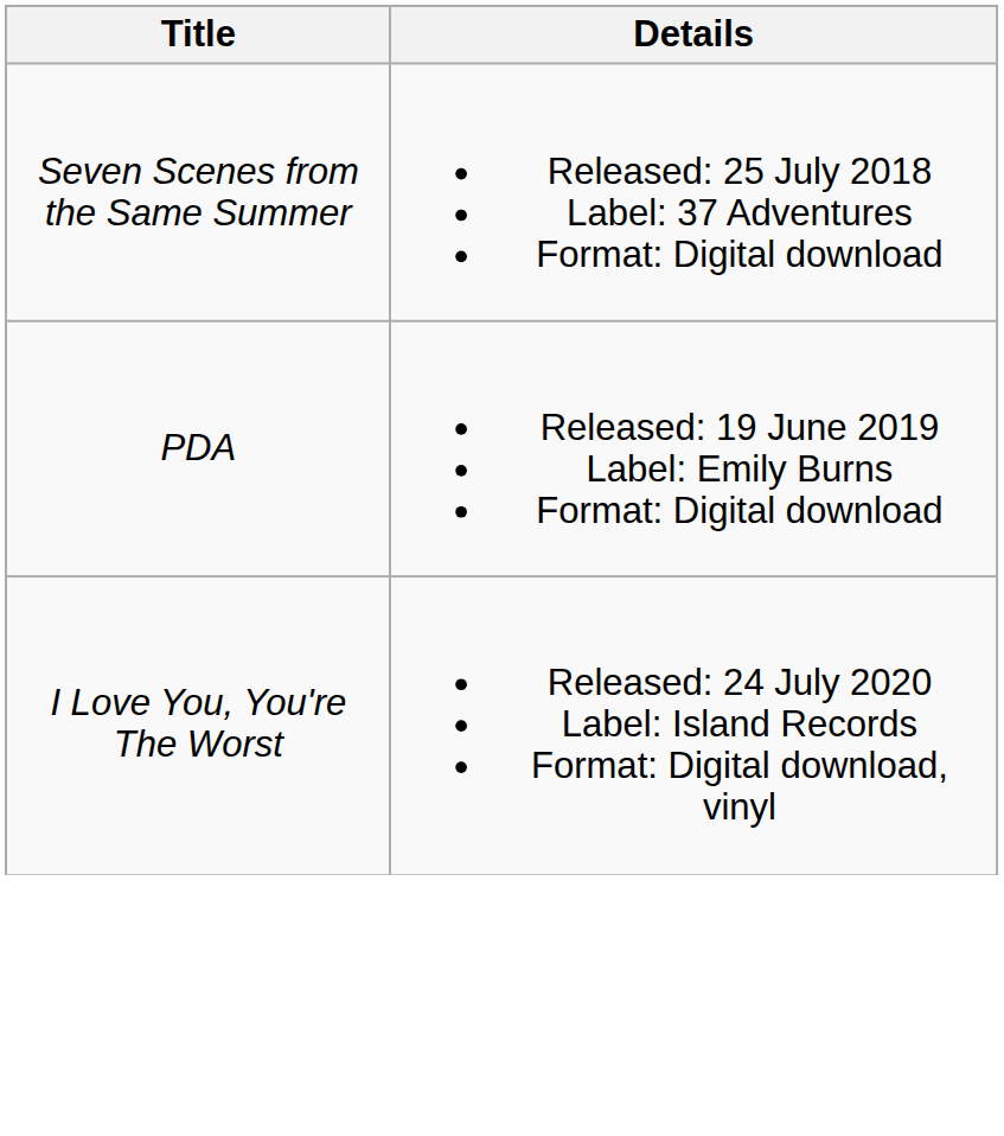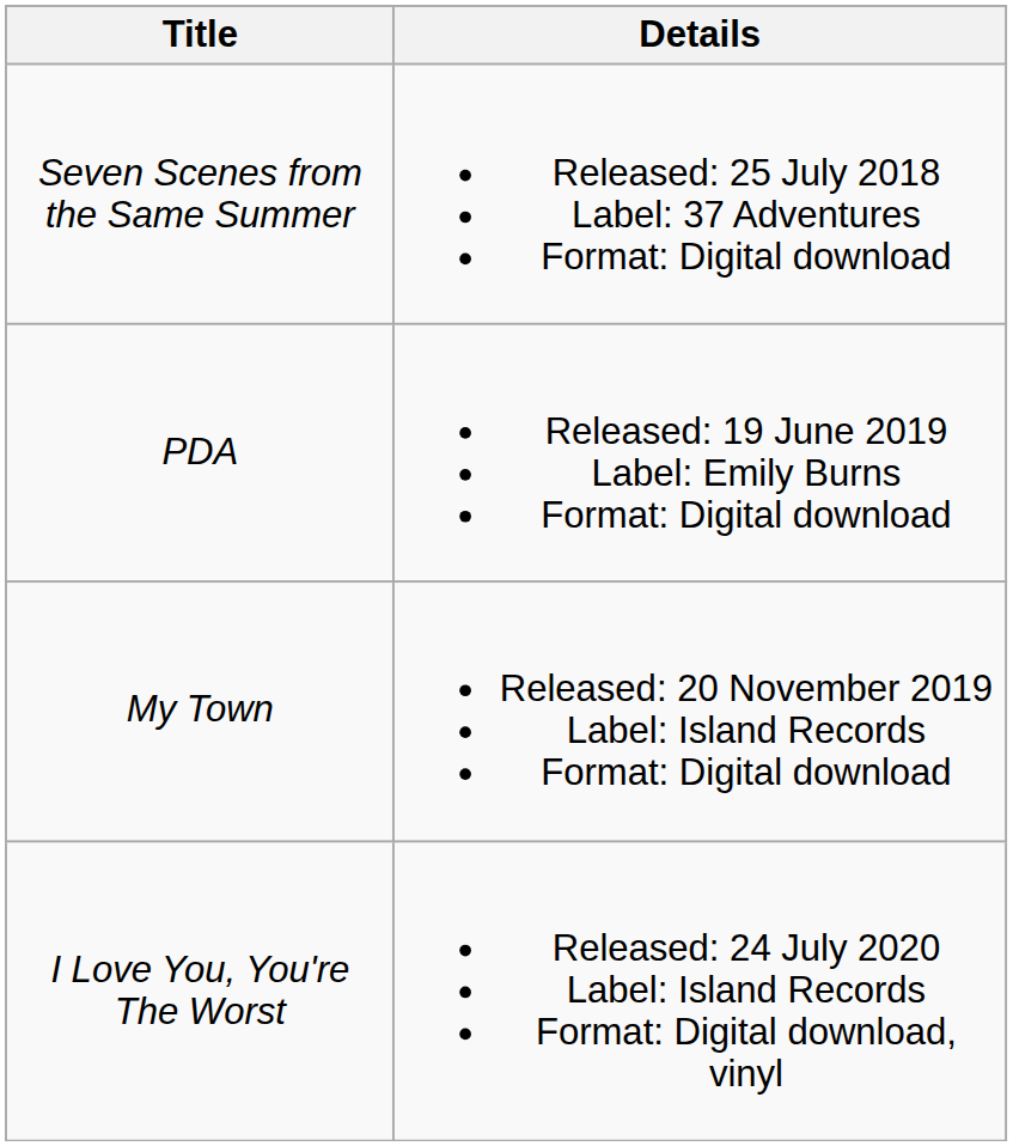 <table class="wikitable plainrowheaders" style="text-align:center;">
 <tr>
 <th scope="col" style="width:10em;">Title</th>
 <th scope="col" style="width:16em;">Details</th>
 </tr>
 <tr>
 <td><em>Seven Scenes from the Same Summer</em></td>
 <td><br><ul><li>Released: 25 July 2018</li><li>Label: 37 Adventures</li><li>Format: Digital download</li></ul></td>
 </tr>
 <tr>
 <td><em>PDA</em></td>
 <td><br><ul><li>Released: 19 June 2019</li><li>Label: Emily Burns</li><li>Format: Digital download</li></ul></td>
 </tr>
 <tr>
+<td><em>My Town</em></td>
+<td><br><ul><li>Released: 20 November 2019</li><li>Label: Island Records</li><li>Format: Digital download</li></ul></td>
+</tr>
+<tr>
 <td><em>I Love You, You're The Worst</em></td>
 <td><br><ul><li>Released: 24 July 2020</li><li>Label: Island Records</li><li>Format: Digital download, vinyl</li></ul></td>
 </tr>
 </table>
